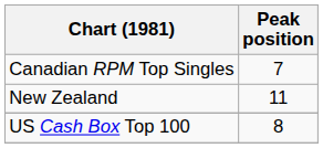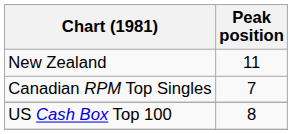 <table class="wikitable sortable">
 <tr>
 <th align="left">Chart (1981)</th>
 <th align="left">Peak<br>position</th>
 </tr>
 <tr>
+<td>New Zealand</td>
+<td style="text-align:center;">11</td>
+</tr>
+<tr>
 <td>Canadian <em>RPM</em> Top Singles</td>
 <td style="text-align:center;">7</td>
-</tr>
-<tr>
-<td>New Zealand</td>
-<td style="text-align:center;">11</td>
 </tr>
 <tr>
 </tr>
 <tr>
 </tr>
 <tr>
 </tr>
 <tr>
 <td>US <em><a href='#'>Cash Box</a></em> Top 100 </td>
 <td style="text-align:center;">8</td>
 </tr>
 <tr>
 </tr>
 </table>
